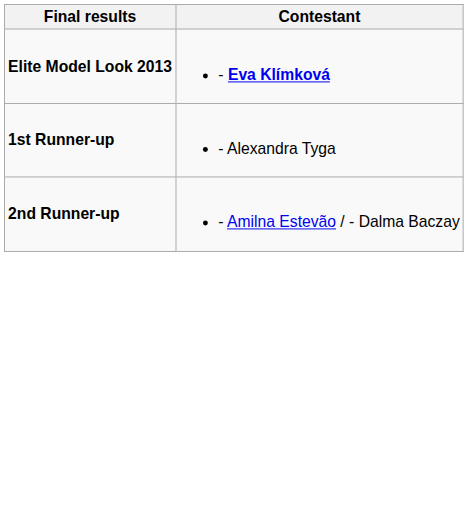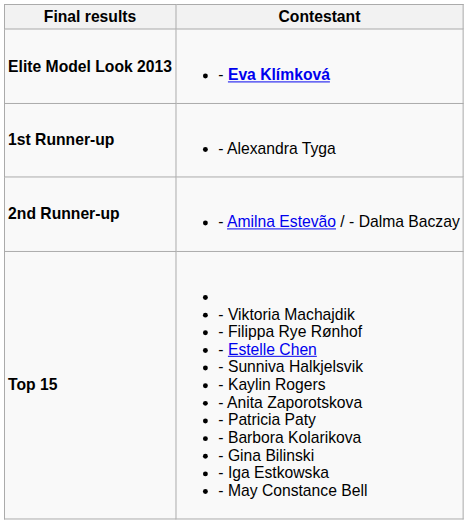 <table class="wikitable">
 <tr>
 <th>Final results</th>
 <th>Contestant</th>
 </tr>
 <tr>
 <td><strong>Elite Model Look 2013</strong></td>
 <td><br><ul><li><strong></strong> - <strong><a href='#'>Eva Klímková</a></strong></li></ul></td>
 </tr>
 <tr>
 <td><strong>1st Runner-up</strong></td>
 <td><br><ul><li><strong></strong> - Alexandra Tyga</li></ul></td>
 </tr>
 <tr>
 <td><strong>2nd Runner-up</strong></td>
 <td><br><ul><li><strong></strong> - <a href='#'>Amilna Estevão</a> / <strong></strong> - Dalma Baczay</li></ul></td>
 </tr>
+<tr>
+<td><strong>Top 15</strong></td>
+<td><br><ul><li></li><li><strong></strong> - Viktoria Machajdik</li><li><strong></strong> - Filippa Rye Rønhof</li><li><strong></strong> - <a href='#'>Estelle Chen</a></li><li><strong></strong> - Sunniva Halkjelsvik</li><li><strong></strong> - Kaylin Rogers</li><li><strong></strong> - Anita Zaporotskova</li><li><strong></strong> - Patricia Paty</li><li><strong></strong> - Barbora Kolarikova</li><li><strong></strong> - Gina Bilinski</li><li><strong></strong> - Iga Estkowska</li><li><strong></strong> - May Constance Bell</li></ul></td>
+</tr>
 </table>
